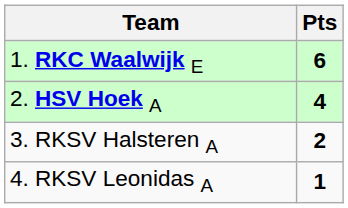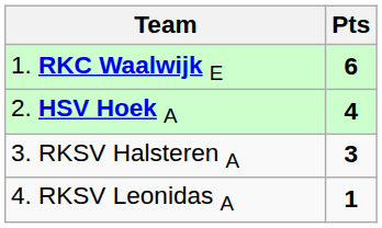 <table class="wikitable" style="text-align:center; float:left; margin-right:1em">
 <tr>
 <th style="width:200px">Team</th>
 <th width=20>Pts</th>
 </tr>
 <tr bgcolor=ccffcc>
 <td align=left>1. <strong><a href='#'>RKC Waalwijk</a></strong> <sub>E</sub></td>
 <td><strong>6</strong></td>
 </tr>
 <tr bgcolor=ccffcc>
 <td align=left>2. <strong><a href='#'>HSV Hoek</a></strong> <sub>A</sub></td>
 <td><strong>4</strong></td>
 </tr>
 <tr>
 <td align=left>3. RKSV Halsteren <sub>A</sub></td>
-<td><strong>2</strong></td>
+<td><strong>3</strong></td>
 </tr>
 <tr>
 <td align=left>4. RKSV Leonidas <sub>A</sub></td>
 <td><strong>1</strong></td>
 </tr>
 </table>
